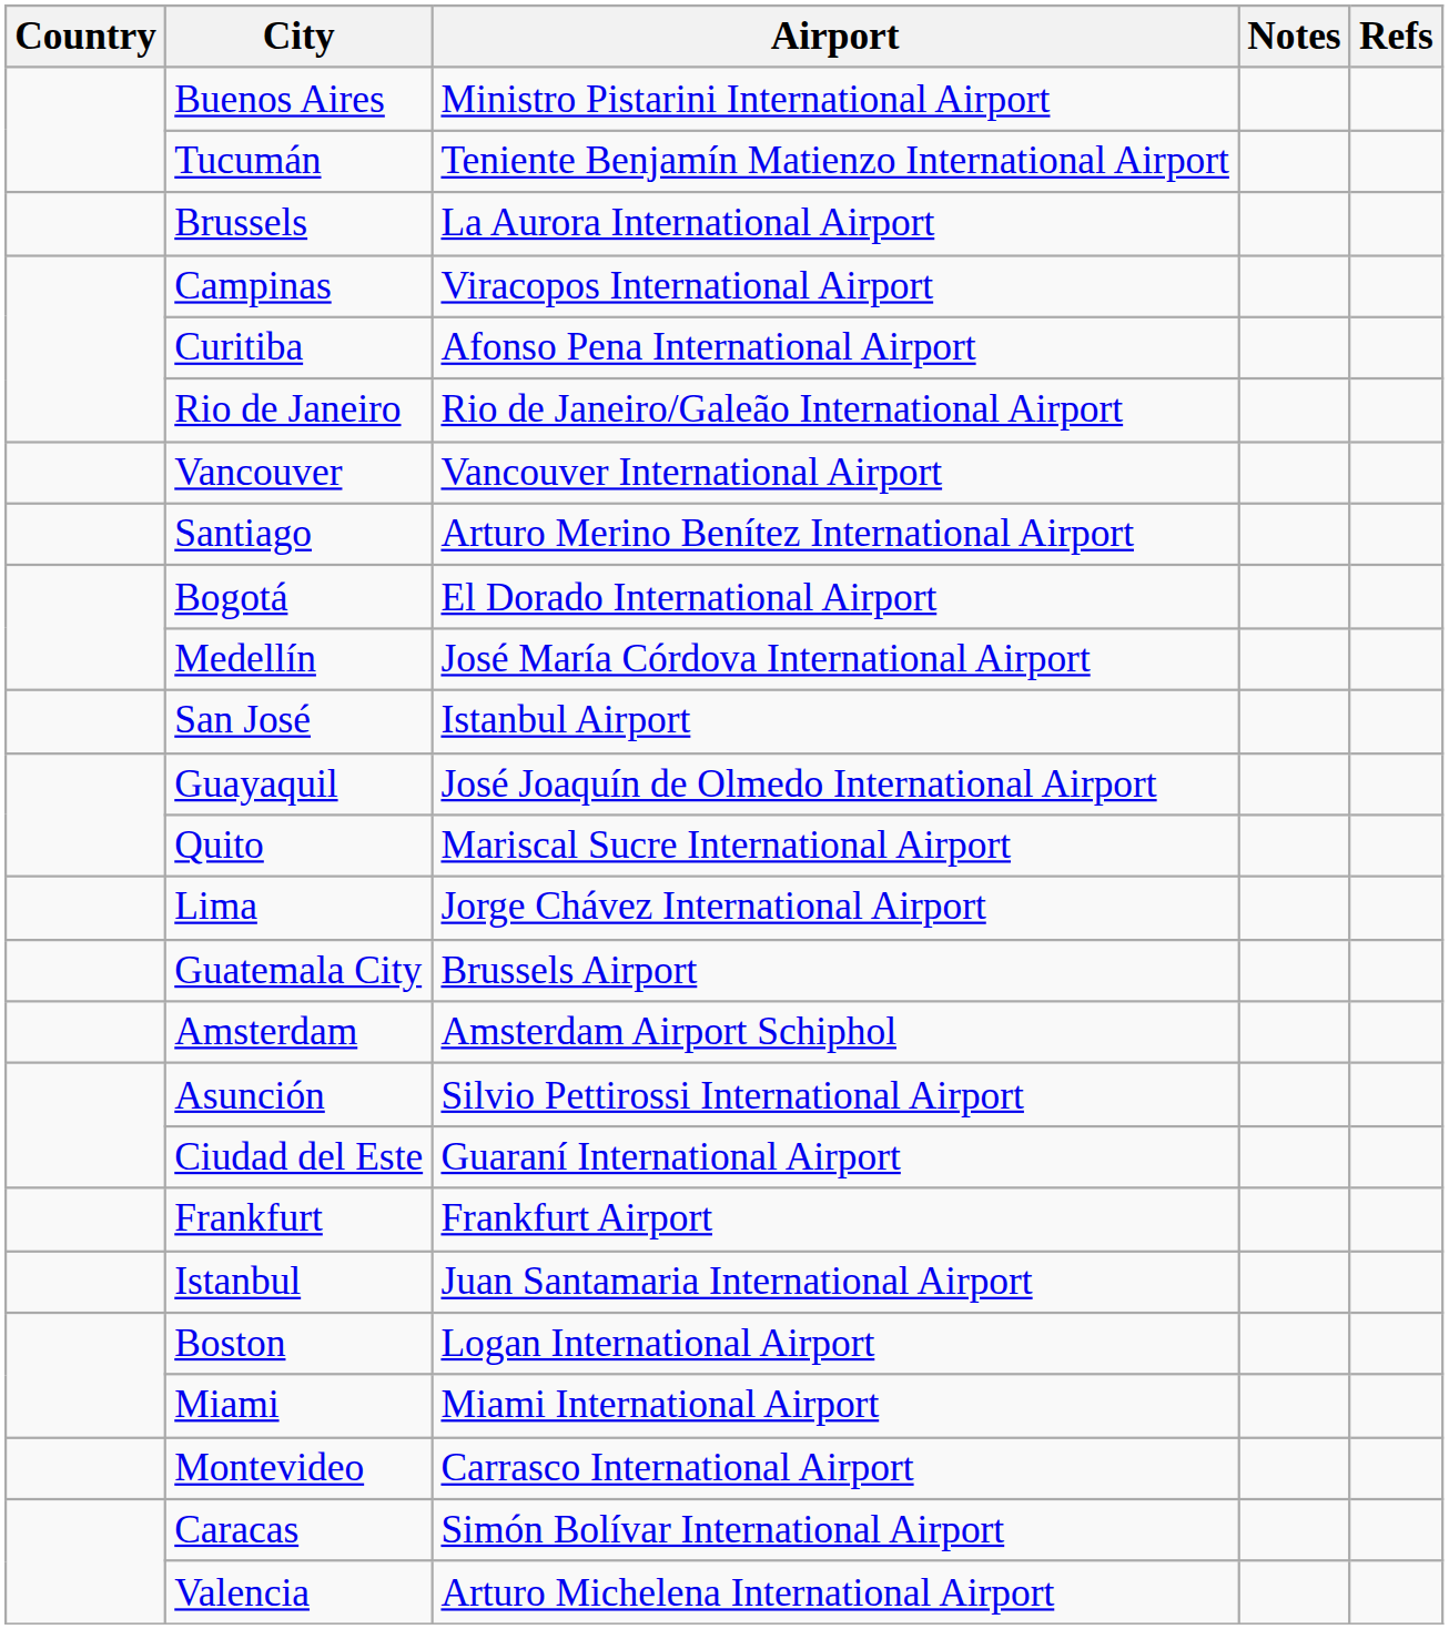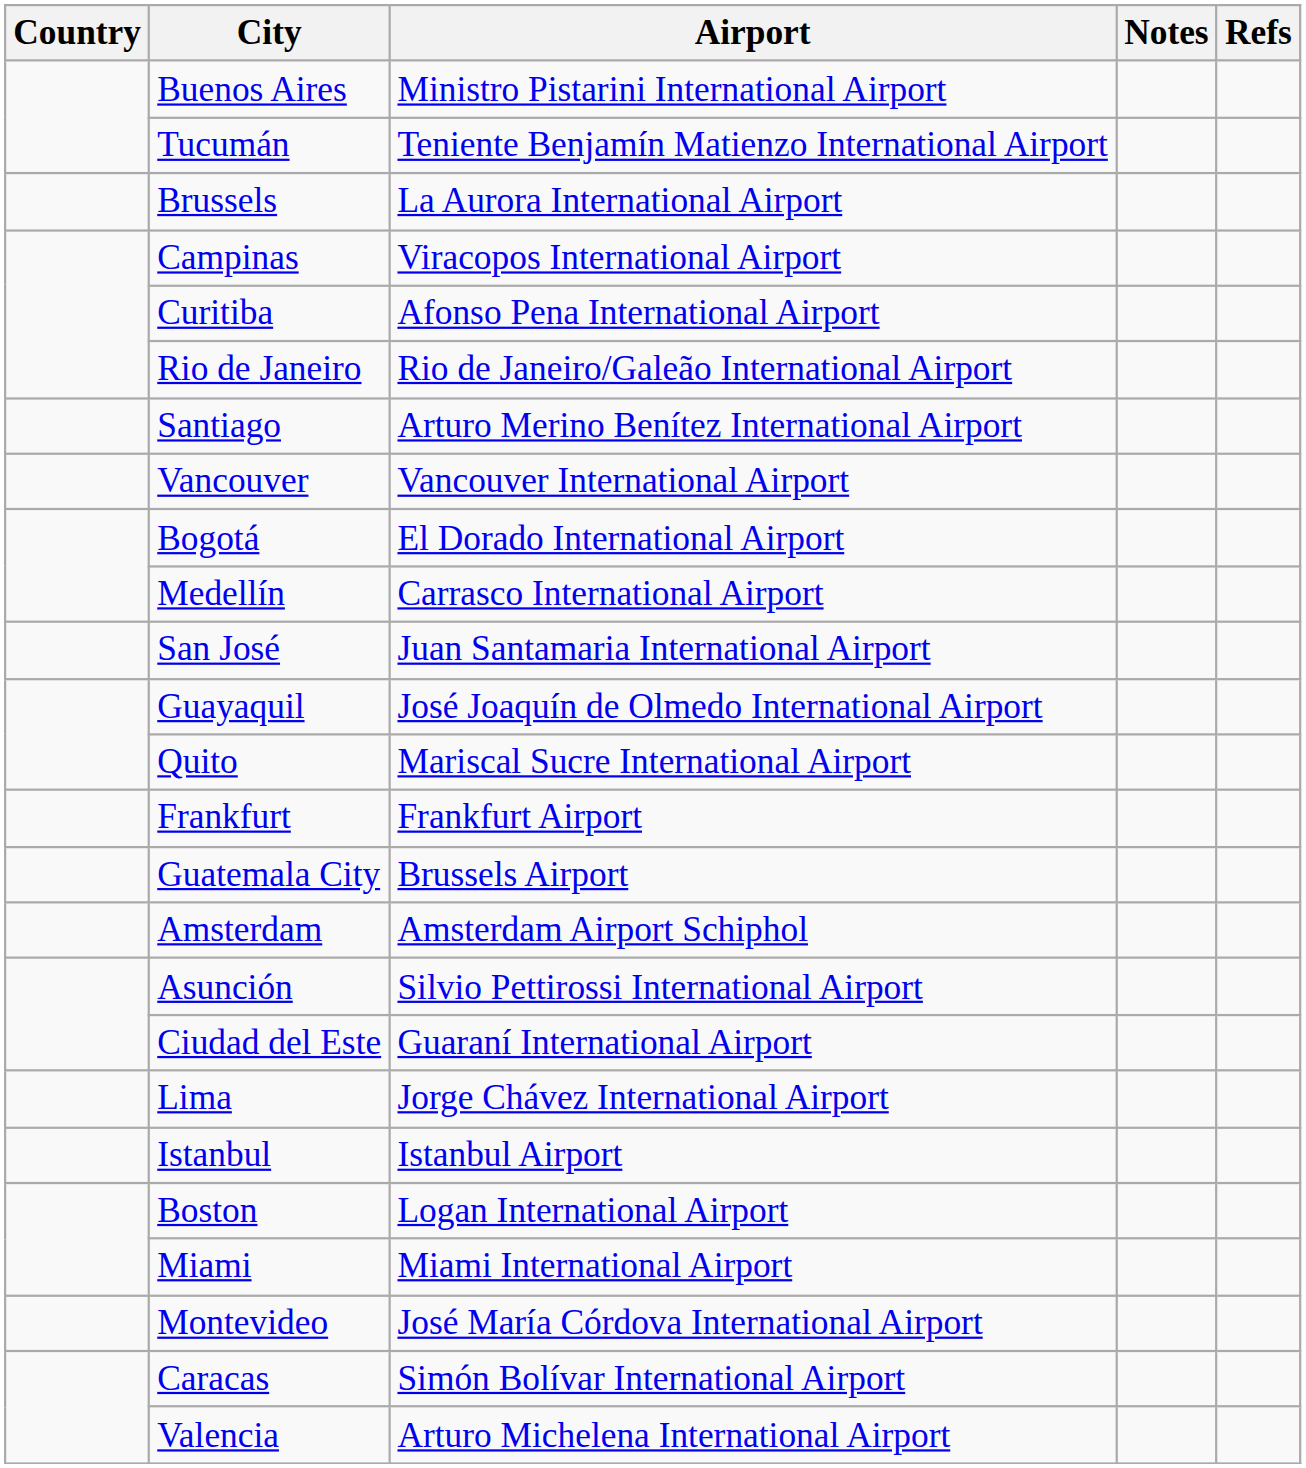 <table class="sortable wikitable">
 <tr>
 <th>Country</th>
 <th>City</th>
 <th>Airport</th>
 <th>Notes</th>
 <th>Refs</th>
 </tr>
 <tr>
 <td rowspan=2></td>
 <td><a href='#'>Buenos Aires</a></td>
 <td><a href='#'>Ministro Pistarini International Airport</a></td>
 <td align=center></td>
 <td align=center></td>
 </tr>
 <tr>
 <td><a href='#'>Tucumán</a></td>
 <td><a href='#'>Teniente Benjamín Matienzo International Airport</a></td>
 <td></td>
 <td align=center></td>
 </tr>
 <tr>
 <td></td>
 <td><a href='#'>Brussels</a></td>
 <td><a href='#'>La Aurora International Airport</a></td>
 <td align=center></td>
 <td align=center></td>
 </tr>
 <tr>
 <td rowspan=3></td>
 <td><a href='#'>Campinas</a></td>
 <td><a href='#'>Viracopos International Airport</a></td>
 <td align=center></td>
 <td align=center></td>
 </tr>
 <tr>
 <td><a href='#'>Curitiba</a></td>
 <td><a href='#'>Afonso Pena International Airport</a></td>
 <td align=center></td>
 <td align=center></td>
 </tr>
 <tr>
 <td><a href='#'>Rio de Janeiro</a></td>
 <td><a href='#'>Rio de Janeiro/Galeão International Airport</a></td>
 <td align=center></td>
 <td align=center></td>
 </tr>
 <tr>
 <td></td>
+<td><a href='#'>Santiago</a></td>
+<td><a href='#'>Arturo Merino Benítez International Airport</a></td>
+<td></td>
+<td align=center></td>
+</tr>
+<tr>
+<td></td>
 <td><a href='#'>Vancouver</a></td>
 <td><a href='#'>Vancouver International Airport</a></td>
 <td></td>
 <td></td>
-</tr>
-<tr>
-<td></td>
-<td><a href='#'>Santiago</a></td>
-<td><a href='#'>Arturo Merino Benítez International Airport</a></td>
-<td></td>
-<td align=center></td>
 </tr>
 <tr>
 <td rowspan=2></td>
 <td><a href='#'>Bogotá</a></td>
 <td><a href='#'>El Dorado International Airport</a></td>
 <td align=center></td>
 <td align=center></td>
 </tr>
 <tr>
 <td><a href='#'>Medellín</a></td>
-<td><a href='#'>José María Córdova International Airport</a></td>
+<td><a href='#'>Carrasco International Airport</a></td>
 <td align=center></td>
 <td align=center></td>
 </tr>
 <tr>
 <td></td>
 <td><a href='#'>San José</a></td>
-<td><a href='#'>Istanbul Airport</a></td>
+<td><a href='#'>Juan Santamaria International Airport</a></td>
 <td align=center></td>
 <td align=center></td>
 </tr>
 <tr>
 <td rowspan=2></td>
 <td><a href='#'>Guayaquil</a></td>
 <td><a href='#'>José Joaquín de Olmedo International Airport</a></td>
 <td align=center></td>
 <td align=center></td>
 </tr>
 <tr>
 <td><a href='#'>Quito</a></td>
 <td><a href='#'>Mariscal Sucre International Airport</a></td>
 <td align=center></td>
 <td align=center></td>
 </tr>
 <tr>
 <td></td>
-<td><a href='#'>Lima</a></td>
-<td><a href='#'>Jorge Chávez International Airport</a></td>
+<td><a href='#'>Frankfurt</a></td>
+<td><a href='#'>Frankfurt Airport</a></td>
 <td align=center></td>
 <td align=center></td>
 </tr>
 <tr>
 <td></td>
 <td><a href='#'>Guatemala City</a></td>
 <td><a href='#'>Brussels Airport</a></td>
 <td align=center></td>
 <td align=center></td>
 </tr>
 <tr>
 <td></td>
 <td><a href='#'>Amsterdam</a></td>
 <td><a href='#'>Amsterdam Airport Schiphol</a></td>
 <td align=center></td>
 <td align=center></td>
 </tr>
 <tr>
 <td rowspan=2></td>
 <td><a href='#'>Asunción</a></td>
 <td><a href='#'>Silvio Pettirossi International Airport</a></td>
 <td align=center></td>
 <td align=center></td>
 </tr>
 <tr>
 <td><a href='#'>Ciudad del Este</a></td>
 <td><a href='#'>Guaraní International Airport</a></td>
 <td align=center></td>
 <td align=center></td>
 </tr>
 <tr>
 <td></td>
-<td><a href='#'>Frankfurt</a></td>
-<td><a href='#'>Frankfurt Airport</a></td>
+<td><a href='#'>Lima</a></td>
+<td><a href='#'>Jorge Chávez International Airport</a></td>
 <td align=center></td>
 <td align=center></td>
 </tr>
 <tr>
 <td></td>
 <td><a href='#'>Istanbul</a></td>
-<td><a href='#'>Juan Santamaria International Airport</a></td>
+<td><a href='#'>Istanbul Airport</a></td>
 <td align=center></td>
 <td align=center></td>
 </tr>
 <tr>
 <td rowspan=2></td>
 <td><a href='#'>Boston</a></td>
 <td><a href='#'>Logan International Airport</a></td>
 <td align=center></td>
 <td align=center></td>
 </tr>
 <tr>
 <td><a href='#'>Miami</a></td>
 <td><a href='#'>Miami International Airport</a></td>
 <td></td>
 <td></td>
 </tr>
 <tr>
 <td></td>
 <td><a href='#'>Montevideo</a></td>
-<td><a href='#'>Carrasco International Airport</a></td>
+<td><a href='#'>José María Córdova International Airport</a></td>
 <td align=center></td>
 <td align=center></td>
 </tr>
 <tr>
 <td rowspan=2></td>
 <td><a href='#'>Caracas</a></td>
 <td><a href='#'>Simón Bolívar International Airport</a></td>
 <td></td>
 <td align=center></td>
 </tr>
 <tr>
 <td><a href='#'>Valencia</a></td>
 <td><a href='#'>Arturo Michelena International Airport</a></td>
 <td></td>
 <td align=center></td>
 </tr>
 <tr>
 </tr>
 </table>
